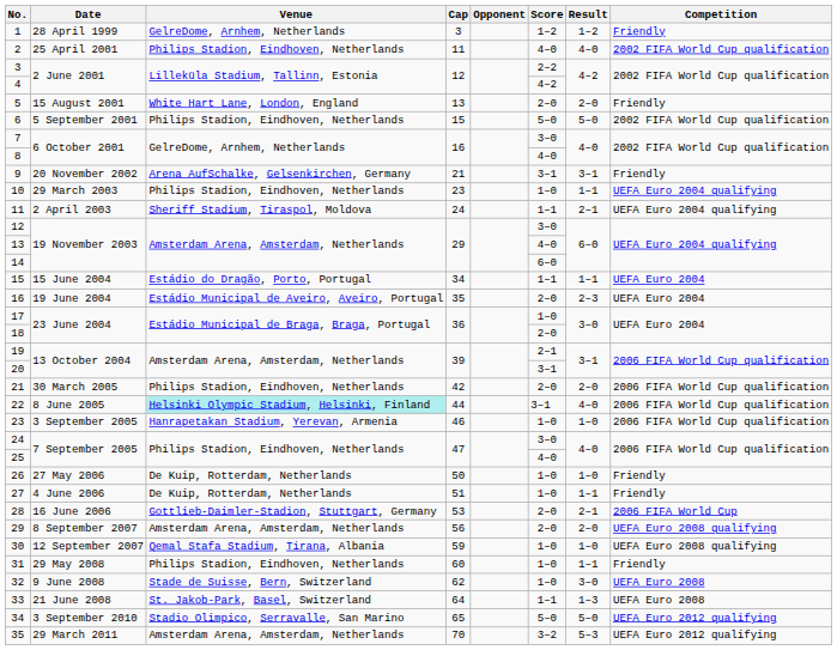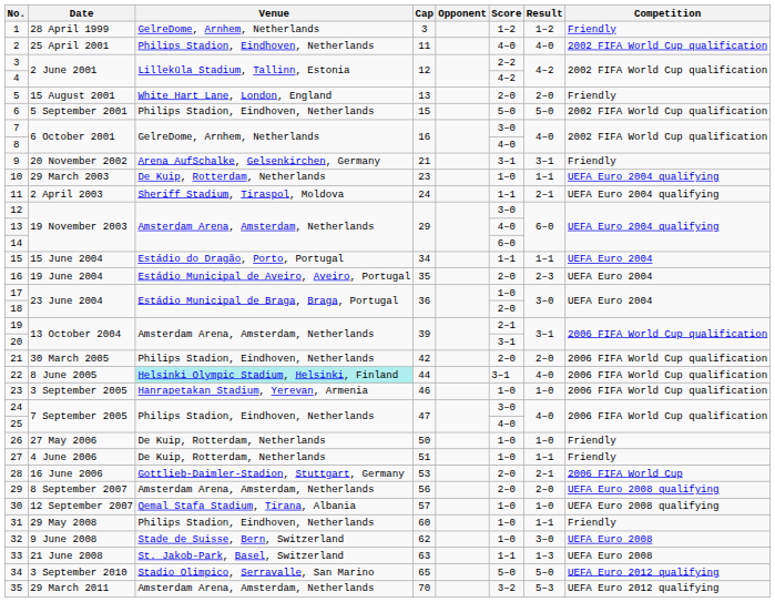 <table class="wikitable sortable">
 <tr>
 <th scope="col">No.</th>
 <th scope="col" data-sort-type="date">Date</th>
 <th scope="col">Venue</th>
 <th scope="col">Cap</th>
 <th scope="col">Opponent</th>
 <th scope="col">Score</th>
 <th scope="col">Result</th>
 <th scope="col">Competition</th>
 </tr>
 <tr>
 <td style="text-align:center;">1</td>
 <td>28 April 1999</td>
 <td><a href='#'>GelreDome</a>, <a href='#'>Arnhem</a>, Netherlands</td>
 <td style="text-align:center;">3</td>
 <td></td>
 <td style="text-align:center;">1–2</td>
 <td style="text-align:center;">1–2</td>
 <td><a href='#'>Friendly</a></td>
 </tr>
 <tr>
 <td style="text-align:center;">2</td>
 <td>25 April 2001</td>
 <td><a href='#'>Philips Stadion</a>, <a href='#'>Eindhoven</a>, Netherlands</td>
 <td style="text-align:center;">11</td>
 <td></td>
 <td style="text-align:center;">4–0</td>
 <td style="text-align:center;">4–0</td>
 <td><a href='#'>2002 FIFA World Cup qualification</a></td>
 </tr>
 <tr>
 <td style="text-align:center;">3</td>
 <td rowspan="2">2 June 2001</td>
 <td rowspan="2"><a href='#'>Lilleküla Stadium</a>, <a href='#'>Tallinn</a>, Estonia</td>
 <td rowspan="2" style="text-align:center">12</td>
 <td rowspan="2"></td>
 <td style="text-align:center;">2–2</td>
 <td rowspan="2" style="text-align:center">4–2</td>
 <td rowspan="2">2002 FIFA World Cup qualification</td>
 </tr>
 <tr style="text-align:center;">
 <td>4</td>
 <td>4–2</td>
 </tr>
 <tr>
 <td style="text-align:center;">5</td>
 <td>15 August 2001</td>
 <td><a href='#'>White Hart Lane</a>, <a href='#'>London</a>, England</td>
 <td style="text-align:center;">13</td>
 <td></td>
 <td style="text-align:center;">2–0</td>
 <td style="text-align:center;">2–0</td>
 <td>Friendly</td>
 </tr>
 <tr>
 <td style="text-align:center;">6</td>
 <td>5 September 2001</td>
 <td>Philips Stadion, Eindhoven, Netherlands</td>
 <td style="text-align:center;">15</td>
 <td></td>
 <td style="text-align:center;">5–0</td>
 <td style="text-align:center;">5–0</td>
 <td>2002 FIFA World Cup qualification</td>
 </tr>
 <tr>
 <td style="text-align:center;">7</td>
 <td rowspan="2">6 October 2001</td>
 <td rowspan="2">GelreDome, Arnhem, Netherlands</td>
 <td rowspan="2" style="text-align:center">16</td>
 <td rowspan="2"></td>
 <td style="text-align:center;">3–0</td>
 <td rowspan="2" style="text-align:center">4–0</td>
 <td rowspan="2">2002 FIFA World Cup qualification</td>
 </tr>
 <tr style="text-align:center;">
 <td>8</td>
 <td>4–0</td>
 </tr>
 <tr>
 <td style="text-align:center;">9</td>
 <td>20 November 2002</td>
 <td><a href='#'>Arena AufSchalke</a>, <a href='#'>Gelsenkirchen</a>, Germany</td>
 <td style="text-align:center;">21</td>
 <td></td>
 <td style="text-align:center;">3–1</td>
 <td style="text-align:center;">3–1</td>
 <td>Friendly</td>
 </tr>
 <tr>
 <td style="text-align:center;">10</td>
 <td>29 March 2003</td>
-<td>Philips Stadion, Eindhoven, Netherlands</td>
+<td><a href='#'>De Kuip</a>, <a href='#'>Rotterdam</a>, Netherlands</td>
 <td style="text-align:center;">23</td>
 <td></td>
 <td style="text-align:center;">1–0</td>
 <td style="text-align:center;">1–1</td>
 <td><a href='#'>UEFA Euro 2004 qualifying</a></td>
 </tr>
 <tr>
 <td style="text-align:center;">11</td>
 <td>2 April 2003</td>
 <td><a href='#'>Sheriff Stadium</a>, <a href='#'>Tiraspol</a>, Moldova</td>
 <td style="text-align:center;">24</td>
 <td></td>
 <td style="text-align:center;">1–1</td>
 <td style="text-align:center;">2–1</td>
 <td>UEFA Euro 2004 qualifying</td>
 </tr>
 <tr>
 <td style="text-align:center;">12</td>
 <td rowspan="3">19 November 2003</td>
 <td rowspan="3"><a href='#'>Amsterdam Arena</a>, <a href='#'>Amsterdam</a>, Netherlands</td>
 <td rowspan="3" style="text-align:center">29</td>
 <td rowspan="3"></td>
 <td style="text-align:center;">3–0</td>
 <td rowspan="3" style="text-align:center">6–0</td>
 <td rowspan="3"><a href='#'>UEFA Euro 2004 qualifying</a></td>
 </tr>
 <tr style="text-align:center;">
 <td>13</td>
 <td>4–0</td>
 </tr>
 <tr style="text-align:center;">
 <td>14</td>
 <td>6–0</td>
 </tr>
 <tr>
 <td style="text-align:center;">15</td>
 <td>15 June 2004</td>
 <td><a href='#'>Estádio do Dragão</a>, <a href='#'>Porto</a>, Portugal</td>
 <td style="text-align:center;">34</td>
 <td></td>
 <td style="text-align:center;">1–1</td>
 <td style="text-align:center;">1–1</td>
 <td><a href='#'>UEFA Euro 2004</a></td>
 </tr>
 <tr>
 <td style="text-align:center;">16</td>
 <td>19 June 2004</td>
 <td><a href='#'>Estádio Municipal de Aveiro</a>, <a href='#'>Aveiro</a>, Portugal</td>
 <td style="text-align:center;">35</td>
 <td></td>
 <td style="text-align:center;">2–0</td>
 <td style="text-align:center;">2–3</td>
 <td>UEFA Euro 2004</td>
 </tr>
 <tr>
 <td style="text-align:center;">17</td>
 <td rowspan="2">23 June 2004</td>
 <td rowspan="2"><a href='#'>Estádio Municipal de Braga</a>, <a href='#'>Braga</a>, Portugal</td>
 <td rowspan="2" style="text-align:center">36</td>
 <td rowspan="2"></td>
 <td style="text-align:center;">1–0</td>
 <td rowspan="2" style="text-align:center">3–0</td>
 <td rowspan="2">UEFA Euro 2004</td>
 </tr>
 <tr style="text-align:center;">
 <td>18</td>
 <td>2–0</td>
 </tr>
 <tr>
 <td style="text-align:center;">19</td>
 <td rowspan="2">13 October 2004</td>
 <td rowspan="2">Amsterdam Arena, Amsterdam, Netherlands</td>
 <td rowspan="2" style="text-align:center">39</td>
 <td rowspan="2"></td>
 <td style="text-align:center;">2–1</td>
 <td rowspan="2" style="text-align:center">3–1</td>
 <td rowspan="2"><a href='#'>2006 FIFA World Cup qualification</a></td>
 </tr>
 <tr style="text-align:center;">
 <td>20</td>
 <td>3–1</td>
 </tr>
 <tr>
 <td style="text-align:center;">21</td>
 <td>30 March 2005</td>
 <td>Philips Stadion, Eindhoven, Netherlands</td>
 <td style="text-align:center;">42</td>
 <td></td>
 <td style="text-align:center;">2–0</td>
 <td style="text-align:center;">2–0</td>
 <td>2006 FIFA World Cup qualification</td>
 </tr>
 <tr>
 <td style="text-align:center;">22</td>
 <td>8 June 2005</td>
 <td style="background: paleturquoise;"><a href='#'>Helsinki Olympic Stadium</a>, <a href='#'>Helsinki</a>, Finland</td>
 <td style="text-align:center;">44</td>
 <td></td>
 <td>3–1</td>
 <td style="text-align:center;">4–0</td>
 <td>2006 FIFA World Cup qualification</td>
 </tr>
 <tr>
 <td style="text-align:center;">23</td>
 <td>3 September 2005</td>
 <td><a href='#'>Hanrapetakan Stadium</a>, <a href='#'>Yerevan</a>, Armenia</td>
 <td style="text-align:center;">46</td>
 <td></td>
 <td style="text-align:center;">1–0</td>
 <td style="text-align:center;">1–0</td>
 <td>2006 FIFA World Cup qualification</td>
 </tr>
 <tr>
 <td style="text-align:center;">24</td>
 <td rowspan="2">7 September 2005</td>
 <td rowspan="2">Philips Stadion, Eindhoven, Netherlands</td>
 <td rowspan="2" style="text-align:center">47</td>
 <td rowspan="2"></td>
 <td style="text-align:center;">3–0</td>
 <td rowspan="2" style="text-align:center">4–0</td>
 <td rowspan="2">2006 FIFA World Cup qualification</td>
 </tr>
 <tr style="text-align:center;">
 <td>25</td>
 <td>4–0</td>
 </tr>
 <tr>
 <td style="text-align:center;">26</td>
 <td>27 May 2006</td>
 <td>De Kuip, Rotterdam, Netherlands</td>
 <td style="text-align:center;">50</td>
 <td></td>
 <td style="text-align:center;">1–0</td>
 <td style="text-align:center;">1–0</td>
 <td>Friendly</td>
 </tr>
 <tr>
 <td style="text-align:center;">27</td>
 <td>4 June 2006</td>
 <td>De Kuip, Rotterdam, Netherlands</td>
 <td style="text-align:center;">51</td>
 <td></td>
 <td style="text-align:center;">1–0</td>
 <td style="text-align:center;">1–1</td>
 <td>Friendly</td>
 </tr>
 <tr>
 <td style="text-align:center;">28</td>
 <td>16 June 2006</td>
 <td><a href='#'>Gottlieb-Daimler-Stadion</a>, <a href='#'>Stuttgart</a>, Germany</td>
 <td style="text-align:center;">53</td>
 <td></td>
 <td style="text-align:center;">2–0</td>
 <td style="text-align:center;">2–1</td>
 <td><a href='#'>2006 FIFA World Cup</a></td>
 </tr>
 <tr>
 <td style="text-align:center;">29</td>
 <td>8 September 2007</td>
 <td>Amsterdam Arena, Amsterdam, Netherlands</td>
 <td style="text-align:center;">56</td>
 <td></td>
 <td style="text-align:center;">2–0</td>
 <td style="text-align:center;">2–0</td>
 <td><a href='#'>UEFA Euro 2008 qualifying</a></td>
 </tr>
 <tr>
 <td style="text-align:center;">30</td>
 <td>12 September 2007</td>
 <td><a href='#'>Qemal Stafa Stadium</a>, <a href='#'>Tirana</a>, Albania</td>
-<td style="text-align:center;">59</td>
+<td style="text-align:center;">57</td>
 <td></td>
 <td style="text-align:center;">1–0</td>
 <td style="text-align:center;">1–0</td>
 <td>UEFA Euro 2008 qualifying</td>
 </tr>
 <tr>
 <td style="text-align:center;">31</td>
 <td>29 May 2008</td>
 <td>Philips Stadion, Eindhoven, Netherlands</td>
 <td style="text-align:center;">60</td>
 <td></td>
 <td style="text-align:center;">1–0</td>
 <td style="text-align:center;">1–1</td>
 <td>Friendly</td>
 </tr>
 <tr>
 <td style="text-align:center;">32</td>
 <td>9 June 2008</td>
 <td><a href='#'>Stade de Suisse</a>, <a href='#'>Bern</a>, Switzerland</td>
 <td style="text-align:center;">62</td>
 <td></td>
 <td style="text-align:center;">1–0</td>
 <td style="text-align:center;">3–0</td>
 <td><a href='#'>UEFA Euro 2008</a></td>
 </tr>
 <tr>
 <td style="text-align:center;">33</td>
 <td>21 June 2008</td>
 <td><a href='#'>St. Jakob-Park</a>, <a href='#'>Basel</a>, Switzerland</td>
-<td style="text-align:center;">64</td>
+<td style="text-align:center;">63</td>
 <td></td>
 <td style="text-align:center;">1–1</td>
 <td style="text-align:center;">1–3</td>
 <td>UEFA Euro 2008</td>
 </tr>
 <tr>
 <td style="text-align:center;">34</td>
 <td>3 September 2010</td>
 <td><a href='#'>Stadio Olimpico</a>, <a href='#'>Serravalle</a>, San Marino</td>
 <td style="text-align:center;">65</td>
 <td></td>
 <td style="text-align:center;">5–0</td>
 <td style="text-align:center;">5–0</td>
 <td><a href='#'>UEFA Euro 2012 qualifying</a></td>
 </tr>
 <tr>
 <td style="text-align:center;">35</td>
 <td>29 March 2011</td>
 <td>Amsterdam Arena, Amsterdam, Netherlands</td>
 <td style="text-align:center;">70</td>
 <td></td>
 <td style="text-align:center;">3–2</td>
 <td style="text-align:center;">5–3</td>
 <td>UEFA Euro 2012 qualifying</td>
 </tr>
 </table>
